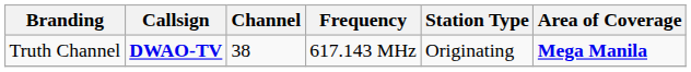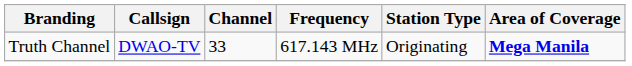 <table class="wikitable sortable">
 <tr>
 <th>Branding</th>
 <th>Callsign</th>
 <th>Channel</th>
 <th>Frequency</th>
 <th>Station Type</th>
 <th class="unsortable">Area of Coverage</th>
 </tr>
 <tr>
 <td>Truth Channel</td>
-<td><strong><a href='#'>DWAO-TV</a></strong></td>
-<td>38</td>
+<td><a href='#'>DWAO-TV</a></td>
+<td>33</td>
 <td>617.143 MHz</td>
 <td>Originating</td>
 <td><strong><a href='#'>Mega Manila</a></strong></td>
 </tr>
 <tr>
 </tr>
 </table>
